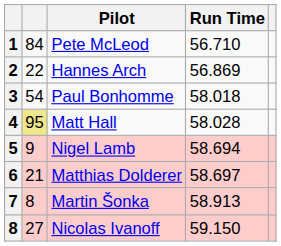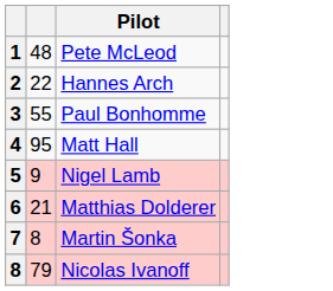 <table class="wikitable" style="font-size: 95%;">
 <tr>
 <th></th>
 <th></th>
 <th>Pilot</th>
-<th>Run Time</th>
 <th></th>
 </tr>
 <tr>
 <th>1</th>
-<td>84</td>
+<td>48</td>
 <td> <a href='#'>Pete McLeod</a></td>
-<td>56.710</td>
 <td></td>
 </tr>
 <tr>
 <th>2</th>
 <td>22</td>
 <td> <a href='#'>Hannes Arch</a></td>
-<td>56.869</td>
 <td></td>
 </tr>
 <tr>
 <th>3</th>
-<td>54</td>
+<td>55</td>
 <td> <a href='#'>Paul Bonhomme</a></td>
-<td>58.018</td>
 <td></td>
 </tr>
 <tr>
 <th>4</th>
-<td style="background: khaki;">95</td>
+<td>95</td>
 <td> <a href='#'>Matt Hall</a></td>
-<td>58.028</td>
 <td></td>
 </tr>
 <tr style="background:#ffcccc;">
 <th>5</th>
 <td>9</td>
 <td> <a href='#'>Nigel Lamb</a></td>
-<td>58.694</td>
 <td></td>
 </tr>
 <tr style="background:#ffcccc;">
 <th>6</th>
 <td>21</td>
 <td> <a href='#'>Matthias Dolderer</a></td>
-<td>58.697</td>
 <td></td>
 </tr>
 <tr style="background:#ffcccc;">
 <th>7</th>
 <td>8</td>
 <td> <a href='#'>Martin Šonka</a></td>
-<td>58.913</td>
 <td></td>
 </tr>
 <tr style="background:#ffcccc;">
 <th>8</th>
-<td>27</td>
+<td>79</td>
 <td> <a href='#'>Nicolas Ivanoff</a></td>
-<td>59.150</td>
 <td></td>
 </tr>
 </table>
